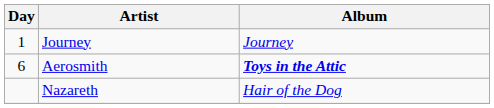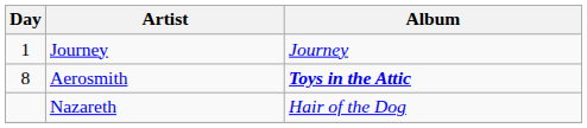 <table class="wikitable" border="1">
 <tr>
 <th>Day</th>
 <th width="200">Artist</th>
 <th width="250">Album</th>
 </tr>
 <tr>
 <td style="text-align:center;" rowspan="1">1</td>
 <td><a href='#'>Journey</a></td>
 <td><em><a href='#'>Journey</a></em></td>
 </tr>
 <tr>
-<td style="text-align:center;" rowspan="1">6</td>
+<td style="text-align:center;" rowspan="1">8</td>
 <td><a href='#'>Aerosmith</a></td>
 <td><strong><em><a href='#'>Toys in the Attic</a></em></strong></td>
 </tr>
 <tr>
 <td style="text-align:center;" rowspan="1"></td>
 <td><a href='#'>Nazareth</a></td>
 <td><em><a href='#'>Hair of the Dog</a></em></td>
 </tr>
 <tr>
 </tr>
 </table>
